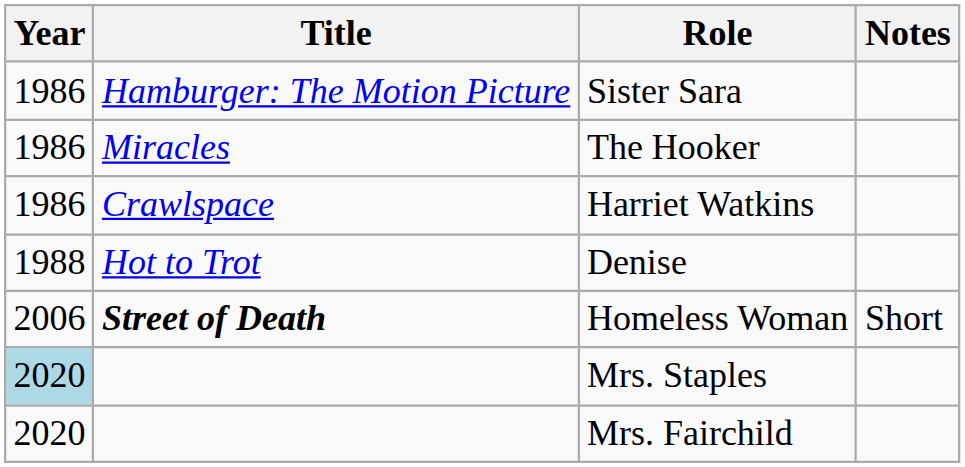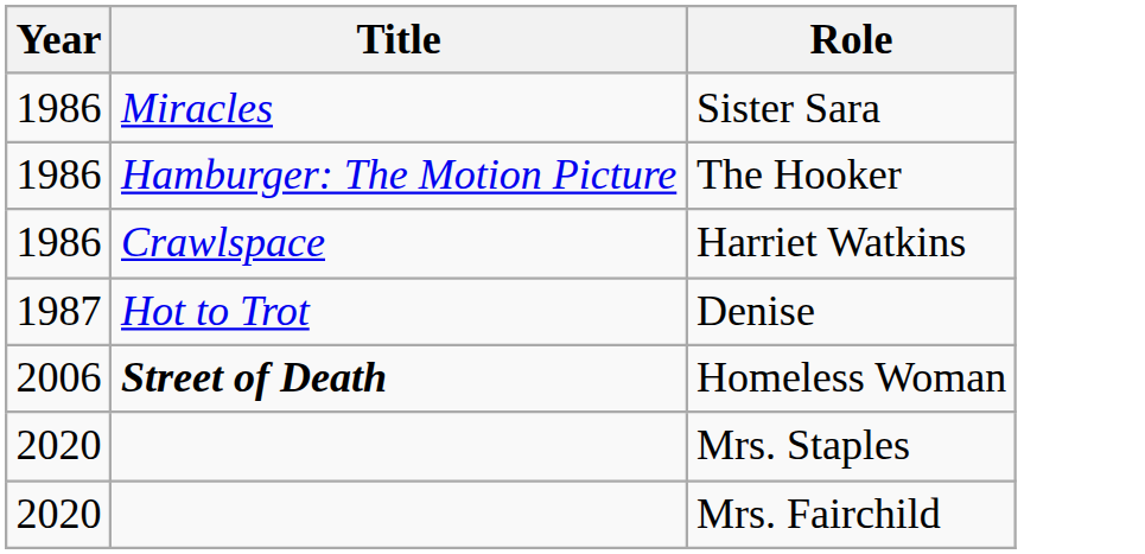 <table class="wikitable sortable">
 <tr>
 <th>Year</th>
 <th>Title</th>
 <th>Role</th>
-<th class="unsortable">Notes</th>
+</tr>
+<tr>
+<td>1986</td>
+<td><em><a href='#'>Miracles</a></em></td>
+<td>Sister Sara</td>
 </tr>
 <tr>
 <td>1986</td>
 <td><em><a href='#'>Hamburger: The Motion Picture</a></em></td>
-<td>Sister Sara</td>
-<td></td>
-</tr>
-<tr>
-<td>1986</td>
-<td><em><a href='#'>Miracles</a></em></td>
 <td>The Hooker</td>
-<td></td>
 </tr>
 <tr>
 <td>1986</td>
 <td><em><a href='#'>Crawlspace</a></em></td>
 <td>Harriet Watkins</td>
-<td></td>
 </tr>
 <tr>
-<td>1988</td>
+<td>1987</td>
 <td><em><a href='#'>Hot to Trot</a></em></td>
 <td>Denise</td>
-<td></td>
 </tr>
 <tr>
 <td>2006</td>
 <td><strong><em>Street of Death</em></strong></td>
 <td>Homeless Woman</td>
-<td>Short</td>
 </tr>
 <tr>
-<td style="background: lightblue;">2020</td>
+<td>2020</td>
 <td><em></em></td>
 <td>Mrs. Staples</td>
-<td></td>
 </tr>
 <tr>
 <td>2020</td>
 <td><em></em></td>
 <td>Mrs. Fairchild</td>
-<td></td>
 </tr>
 </table>
